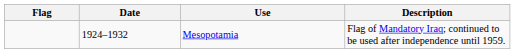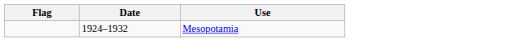 <table class="wikitable">
 <tr style="background:#efefef;">
 <th style="width:110px;">Flag</th>
 <th style="width:150px;">Date</th>
 <th style="width:250px;">Use</th>
-<th style="width:250px;">Description</th>
 </tr>
 <tr>
 <td></td>
 <td>1924–1932</td>
 <td><a href='#'>Mesopotamia</a></td>
-<td>Flag of <a href='#'>Mandatory Iraq</a>; continued to be used after independence until 1959.</td>
 </tr>
 </table>
